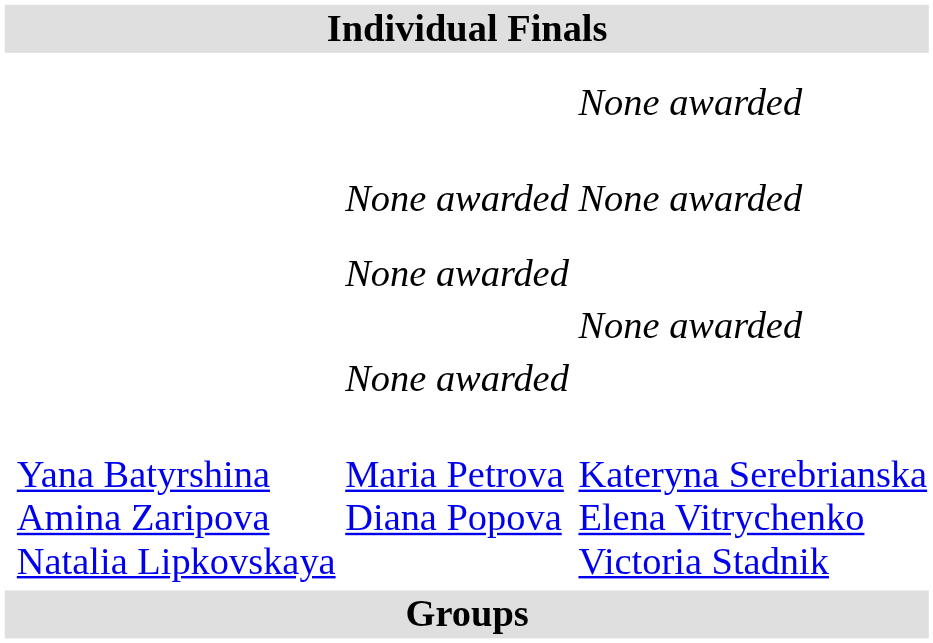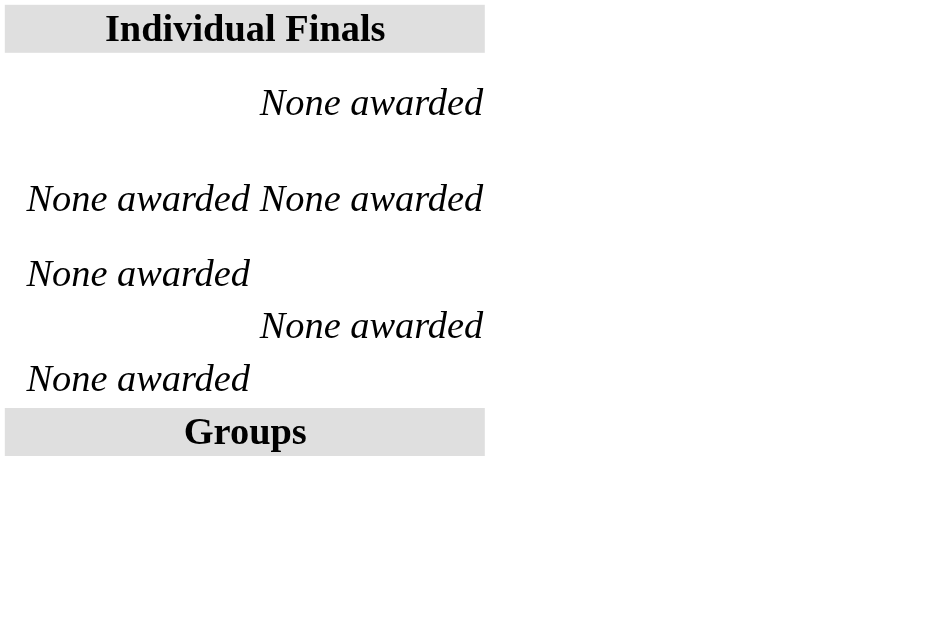 <table>
 <tr bgcolor="DFDFDF">
 <td colspan="4" align="center"><strong>Individual Finals</strong></td>
 </tr>
 <tr>
 <th scope=row style="text-align:left"><br></th>
 <td></td>
 <td><br><br></td>
 <td><em>None awarded</em></td>
 </tr>
 <tr>
 <th scope=row style="text-align:left"><br></th>
 <td><br><br></td>
 <td><em>None awarded</em></td>
 <td><em>None awarded</em></td>
 </tr>
 <tr>
 <th scope=row style="text-align:left"><br></th>
 <td><br></td>
 <td><em>None awarded</em></td>
 <td><br></td>
 </tr>
 <tr>
 <th scope=row style="text-align:left"><br></th>
 <td></td>
 <td><br></td>
 <td><em>None awarded</em></td>
 </tr>
 <tr>
 <th scope=row style="text-align:left"><br></th>
 <td><br></td>
 <td><em>None awarded</em></td>
 <td><br></td>
 </tr>
-<tr>
-<th scope=row style="text-align:left"><br></th>
-<td valign="top"><br><a href='#'>Yana Batyrshina</a><br><a href='#'>Amina Zaripova</a><br><a href='#'>Natalia Lipkovskaya</a></td>
-<td valign="top"><br><a href='#'>Maria Petrova</a><br><a href='#'>Diana Popova</a></td>
-<td valign="top"><br><a href='#'>Kateryna Serebrianska</a><br><a href='#'>Elena Vitrychenko</a><br><a href='#'>Victoria Stadnik</a></td>
-</tr>
 <tr bgcolor="DFDFDF">
 <td colspan="4" align="center"><strong>Groups</strong></td>
 </tr>
 <tr>
 <th scope=row style="text-align:left"><br></th>
 <td valign="top"></td>
 <td valign="top"></td>
 <td valign="top"></td>
 </tr>
 <tr>
 <th scope=row style="text-align:left"><br></th>
 <td valign="top"></td>
 <td valign="top"></td>
 <td valign="top"></td>
 </tr>
 <tr>
 <th scope=row style="text-align:left"><br></th>
 <td valign="top"></td>
 <td valign="top"></td>
 <td valign="top"></td>
 </tr>
 </table>
